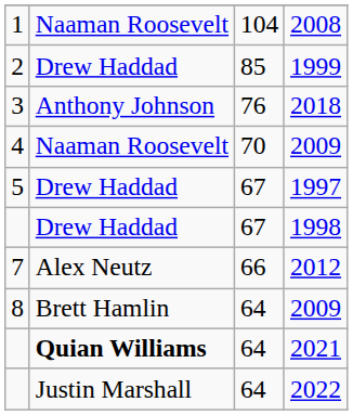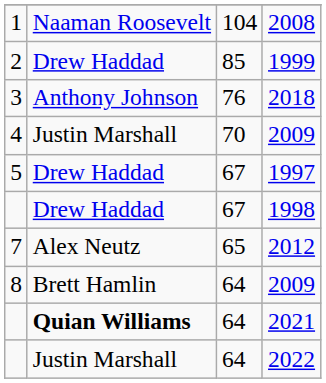 <table class="wikitable">
 <tr>
 </tr>
 <tr>
 <td>1</td>
 <td><a href='#'>Naaman Roosevelt</a></td>
 <td>104</td>
 <td><a href='#'>2008</a></td>
 </tr>
 <tr>
 <td>2</td>
 <td><a href='#'>Drew Haddad</a></td>
 <td>85</td>
 <td><a href='#'>1999</a></td>
 </tr>
 <tr>
 <td>3</td>
 <td><a href='#'>Anthony Johnson</a></td>
 <td>76</td>
 <td><a href='#'>2018</a></td>
 </tr>
 <tr>
 <td>4</td>
-<td><a href='#'>Naaman Roosevelt</a></td>
+<td>Justin Marshall</td>
 <td>70</td>
 <td><a href='#'>2009</a></td>
 </tr>
 <tr>
 <td>5</td>
 <td><a href='#'>Drew Haddad</a></td>
 <td>67</td>
 <td><a href='#'>1997</a></td>
 </tr>
 <tr>
 <td></td>
 <td><a href='#'>Drew Haddad</a></td>
 <td>67</td>
 <td><a href='#'>1998</a></td>
 </tr>
 <tr>
 <td>7</td>
 <td>Alex Neutz</td>
-<td>66</td>
+<td>65</td>
 <td><a href='#'>2012</a></td>
 </tr>
 <tr>
 <td>8</td>
 <td>Brett Hamlin</td>
 <td>64</td>
 <td><a href='#'>2009</a></td>
 </tr>
 <tr>
 <td></td>
 <td><strong>Quian Williams</strong></td>
 <td>64</td>
 <td><a href='#'>2021</a></td>
 </tr>
 <tr>
 <td></td>
 <td>Justin Marshall</td>
 <td>64</td>
 <td><a href='#'>2022</a></td>
 </tr>
 </table>
